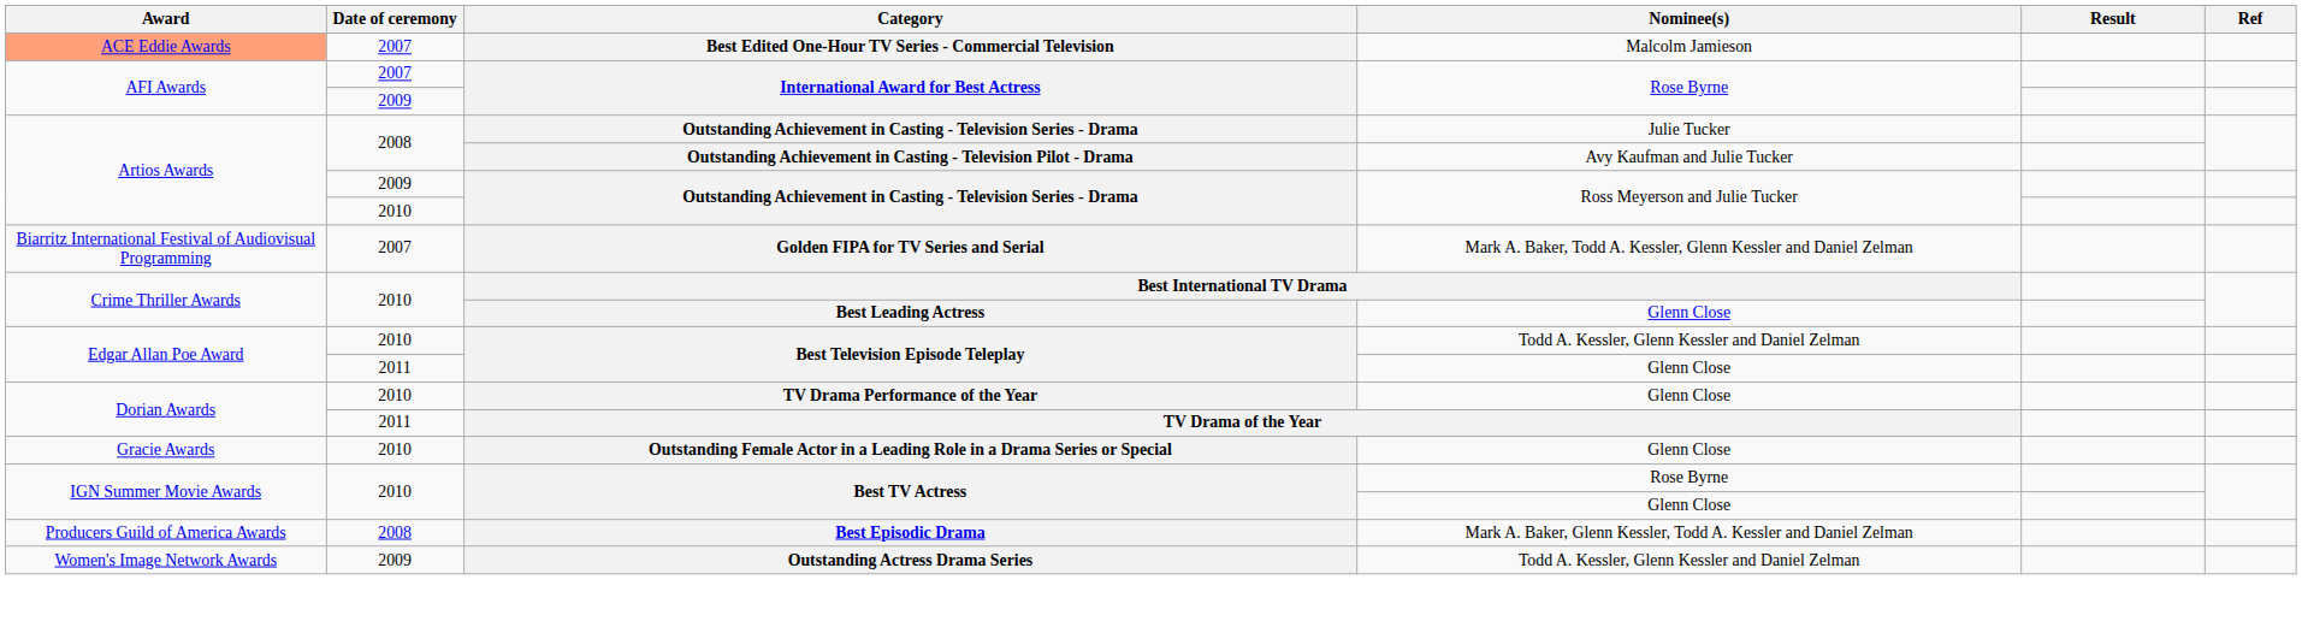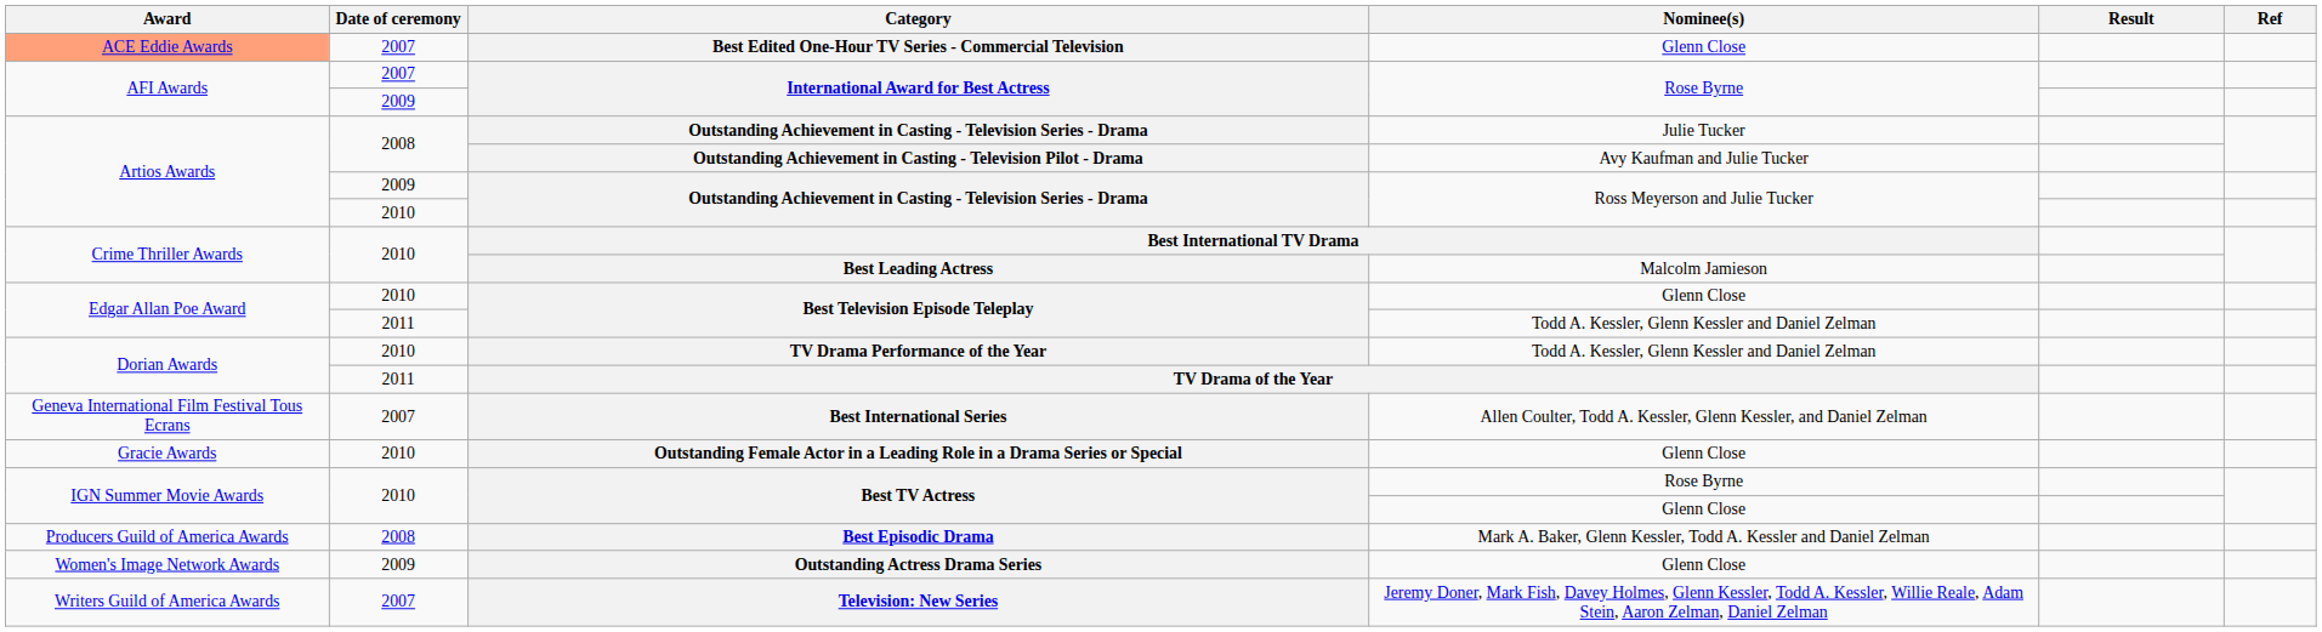 <table class="wikitable plainrowheaders" style="font-size: 90%; text-align:center" width=100%>
 <tr>
 <th scope="col" width="14%">Award</th>
 <th scope="col" width="6%">Date of ceremony</th>
 <th scope="col" width="39%">Category</th>
 <th scope="col" width="29%">Nominee(s)</th>
 <th scope="col" width="8%">Result</th>
 <th scope="col" width="4%">Ref</th>
 </tr>
 <tr>
 <td style="background: lightsalmon;"><a href='#'>ACE Eddie Awards</a></td>
 <td><a href='#'>2007</a></td>
 <th scope="row" style="text-align:center">Best Edited One-Hour TV Series - Commercial Television</th>
-<td>Malcolm Jamieson </td>
+<td><a href='#'>Glenn Close</a></td>
 <td></td>
 <td></td>
 </tr>
 <tr>
 <td rowspan="2"><a href='#'>AFI Awards</a></td>
 <td><a href='#'>2007</a></td>
 <th scope="row" style="text-align:center" rowspan="2"><a href='#'>International Award for Best Actress</a></th>
 <td rowspan="2"><a href='#'>Rose Byrne</a></td>
 <td></td>
 <td></td>
 </tr>
 <tr>
 <td><a href='#'>2009</a></td>
 <td></td>
 <td></td>
 </tr>
 <tr>
 <td rowspan="4"><a href='#'>Artios Awards</a></td>
 <td rowspan="2">2008</td>
 <th scope="row" style="text-align:center">Outstanding Achievement in Casting - Television Series - Drama</th>
 <td>Julie Tucker</td>
 <td></td>
 <td rowspan="2"></td>
 </tr>
 <tr>
 <th scope="row" style="text-align:center">Outstanding Achievement in Casting - Television Pilot - Drama</th>
 <td>Avy Kaufman and Julie Tucker</td>
 <td></td>
 </tr>
 <tr>
 <td>2009</td>
 <th scope="row" style="text-align:center" rowspan="2">Outstanding Achievement in Casting - Television Series - Drama</th>
 <td rowspan="2">Ross Meyerson and Julie Tucker</td>
 <td></td>
 <td></td>
 </tr>
 <tr>
 <td>2010</td>
 <td></td>
 <td></td>
 </tr>
 <tr>
-<td><a href='#'>Biarritz International Festival of Audiovisual Programming</a></td>
-<td>2007</td>
-<th scope="row" style="text-align:center">Golden FIPA for TV Series and Serial</th>
-<td>Mark A. Baker, Todd A. Kessler, Glenn Kessler and Daniel Zelman</td>
-<td></td>
-<td></td>
-</tr>
-<tr>
 <td rowspan="2"><a href='#'>Crime Thriller Awards</a></td>
 <td rowspan="2">2010</td>
 <th scope="row" style="text-align:center" colspan="2">Best International TV Drama</th>
 <td></td>
 <td rowspan="2"></td>
 </tr>
 <tr>
 <th scope="row" style="text-align:center">Best Leading Actress</th>
-<td><a href='#'>Glenn Close</a></td>
+<td>Malcolm Jamieson </td>
 <td></td>
 </tr>
 <tr>
 <td rowspan="2"><a href='#'>Edgar Allan Poe Award</a></td>
 <td>2010</td>
 <th scope="row" style="text-align:center" rowspan="2">Best Television Episode Teleplay</th>
-<td>Todd A. Kessler, Glenn Kessler and Daniel Zelman </td>
+<td>Glenn Close</td>
 <td></td>
 <td></td>
 </tr>
 <tr>
 <td>2011</td>
-<td>Glenn Close</td>
+<td>Todd A. Kessler, Glenn Kessler and Daniel Zelman </td>
 <td></td>
 <td></td>
 </tr>
 <tr>
 <td rowspan="2"><a href='#'>Dorian Awards</a></td>
 <td>2010</td>
 <th scope="row" style="text-align:center">TV Drama Performance of the Year</th>
-<td>Glenn Close</td>
+<td>Todd A. Kessler, Glenn Kessler and Daniel Zelman </td>
 <td></td>
 <td></td>
 </tr>
 <tr>
 <td>2011</td>
 <th scope="row" style="text-align:center" colspan="2">TV Drama of the Year</th>
+<td></td>
+<td></td>
+</tr>
+<tr>
+<td><a href='#'>Geneva International Film Festival Tous Ecrans</a></td>
+<td>2007</td>
+<th scope="row" style="text-align:center">Best International Series</th>
+<td>Allen Coulter, Todd A. Kessler, Glenn Kessler, and Daniel Zelman</td>
 <td></td>
 <td></td>
 </tr>
 <tr>
 <td><a href='#'>Gracie Awards</a></td>
 <td>2010</td>
 <th scope="row" style="text-align:center">Outstanding Female Actor in a Leading Role in a Drama Series or Special</th>
 <td>Glenn Close</td>
 <td></td>
 <td></td>
 </tr>
 <tr>
 <td rowspan="2"><a href='#'>IGN Summer Movie Awards</a></td>
 <td rowspan="2">2010</td>
 <th scope="row" style="text-align:center" rowspan="2">Best TV Actress</th>
 <td>Rose Byrne</td>
 <td></td>
 <td rowspan="2"></td>
 </tr>
 <tr>
 <td>Glenn Close</td>
 <td></td>
 </tr>
 <tr>
 <td><a href='#'>Producers Guild of America Awards</a></td>
 <td><a href='#'>2008</a></td>
 <th scope="row" style="text-align:center"><a href='#'>Best Episodic Drama</a></th>
 <td>Mark A. Baker, Glenn Kessler, Todd A. Kessler and Daniel Zelman</td>
 <td></td>
 <td></td>
 </tr>
 <tr>
 <td><a href='#'>Women's Image Network Awards</a></td>
 <td>2009</td>
 <th scope="row" style="text-align:center">Outstanding Actress Drama Series</th>
-<td>Todd A. Kessler, Glenn Kessler and Daniel Zelman </td>
+<td>Glenn Close</td>
+<td></td>
+<td></td>
+</tr>
+<tr>
+<td><a href='#'>Writers Guild of America Awards</a></td>
+<td><a href='#'>2007</a></td>
+<th scope="row" style="text-align:center"><a href='#'>Television: New Series</a></th>
+<td><a href='#'>Jeremy Doner</a>, <a href='#'>Mark Fish</a>, <a href='#'>Davey Holmes</a>, <a href='#'>Glenn Kessler</a>, <a href='#'>Todd A. Kessler</a>, <a href='#'>Willie Reale</a>, <a href='#'>Adam Stein</a>, <a href='#'>Aaron Zelman</a>, <a href='#'>Daniel Zelman</a></td>
 <td></td>
 <td></td>
 </tr>
 </table>
